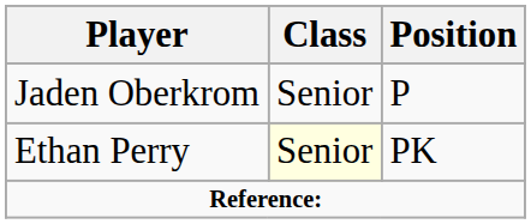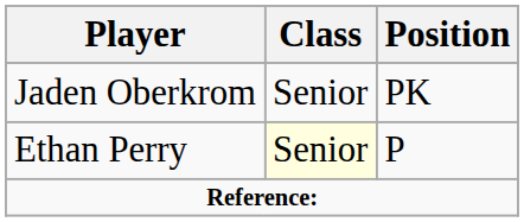 <table class="wikitable">
 <tr>
 <th>Player</th>
 <th>Class</th>
 <th>Position</th>
 </tr>
 <tr>
 <td>Jaden Oberkrom</td>
 <td>Senior</td>
-<td>P</td>
+<td>PK</td>
 </tr>
 <tr>
 <td>Ethan Perry</td>
 <td style="background: lightyellow;">Senior</td>
-<td>PK</td>
+<td>P</td>
 </tr>
 <tr>
 <td colspan="3"  style="font-size:8pt; text-align:center;"><strong>Reference:</strong> </td>
 </tr>
 </table>
